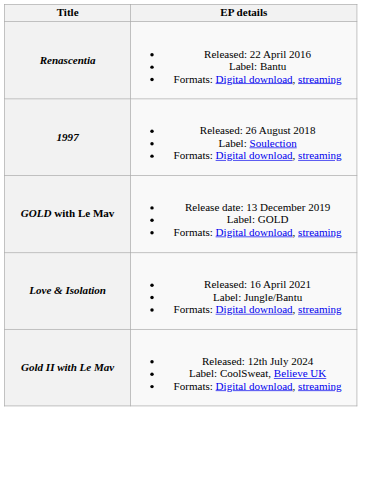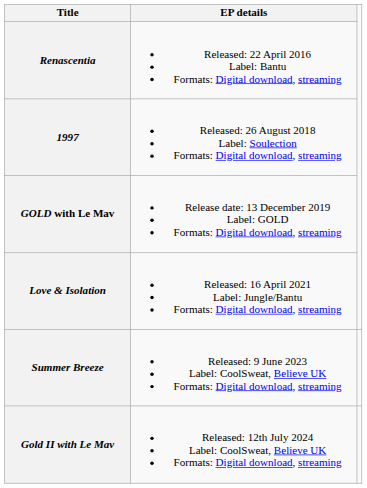 <table class="wikitable plainrowheaders" style="text-align:center;">
 <tr>
 <th scope="col" style="width:11em;">Title</th>
 <th scope="col" style="width:20em;">EP details</th>
 </tr>
 <tr>
 <th scope="row"><em>Renascentia</em></th>
 <td><br><ul><li>Released: 22 April 2016</li><li>Label: Bantu</li><li>Formats: <a href='#'>Digital download</a>, <a href='#'>streaming</a></li></ul></td>
 </tr>
 <tr>
 <th scope="row"><em>1997</em></th>
 <td><br><ul><li>Released: 26 August 2018</li><li>Label: <a href='#'>Soulection</a></li><li>Formats: <a href='#'>Digital download</a>, <a href='#'>streaming</a></li></ul></td>
 </tr>
 <tr>
 <th scope="row"><em>GOLD</em> with Le Mav</th>
 <td><br><ul><li>Release date: 13 December 2019</li><li>Label: GOLD</li><li>Formats: <a href='#'>Digital download</a>, <a href='#'>streaming</a></li></ul></td>
 </tr>
 <tr>
 <th scope="row"><em>Love & Isolation</em></th>
 <td><br><ul><li>Released: 16 April 2021</li><li>Label: Jungle/Bantu</li><li>Formats: <a href='#'>Digital download</a>, <a href='#'>streaming</a></li></ul></td>
 </tr>
 <tr>
+<th scope="row"><em>Summer Breeze</em></th>
+<td><br><ul><li>Released: 9 June 2023</li><li>Label: CoolSweat, <a href='#'>Believe UK</a></li><li>Formats: <a href='#'>Digital download</a>, <a href='#'>streaming</a></li></ul></td>
+<td></td>
+</tr>
+<tr>
 <th scope="row"><em>Gold II with Le Mav</em></th>
 <td><br><ul><li>Released: 12th July 2024</li><li>Label: CoolSweat, <a href='#'>Believe UK</a></li><li>Formats: <a href='#'>Digital download</a>, <a href='#'>streaming</a></li></ul></td>
 </tr>
 </table>
